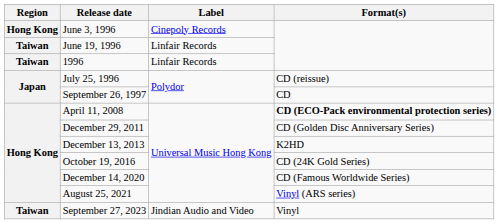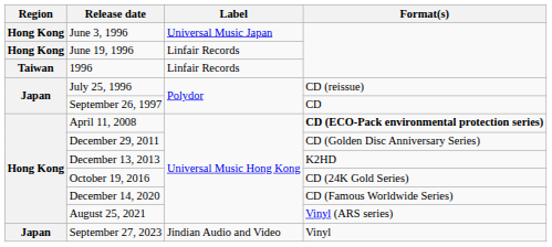 <table class="wikitable plainrowheaders">
 <tr>
 <th>Region</th>
 <th>Release date</th>
 <th>Label</th>
 <th>Format(s)</th>
 </tr>
 <tr>
 <th scope="row">Hong Kong</th>
 <td>June 3, 1996</td>
-<td><a href='#'>Cinepoly Records</a></td>
+<td><a href='#'>Universal Music Japan</a></td>
 <td rowspan="3"></td>
 </tr>
 <tr>
-<th scope="row">Taiwan</th>
+<th scope="row">Hong Kong</th>
 <td>June 19, 1996</td>
 <td>Linfair Records</td>
 </tr>
 <tr>
 <th scope="row">Taiwan</th>
 <td>1996</td>
 <td>Linfair Records</td>
 </tr>
 <tr>
 <th scope="row" rowspan="2">Japan</th>
 <td>July 25, 1996</td>
 <td rowspan="2"><a href='#'>Polydor</a></td>
 <td>CD (reissue)</td>
 </tr>
 <tr>
 <td>September 26, 1997</td>
 <td>CD</td>
 </tr>
 <tr>
 <th scope="row" rowspan="6">Hong Kong</th>
 <td>April 11, 2008</td>
 <td rowspan="6"><a href='#'>Universal Music Hong Kong</a></td>
 <td><strong>CD (ECO-Pack environmental protection series)</strong></td>
 </tr>
 <tr>
 <td>December 29, 2011</td>
 <td>CD (Golden Disc Anniversary Series)</td>
 </tr>
 <tr>
 <td>December 13, 2013</td>
 <td>K2HD</td>
 </tr>
 <tr>
 <td>October 19, 2016</td>
 <td>CD (24K Gold Series)</td>
 </tr>
 <tr>
 <td>December 14, 2020</td>
 <td>CD (Famous Worldwide Series)</td>
 </tr>
 <tr>
 <td>August 25, 2021</td>
 <td><a href='#'>Vinyl</a> (ARS series)</td>
 </tr>
 <tr>
-<th scope="row">Taiwan</th>
+<th scope="row">Japan</th>
 <td>September 27, 2023</td>
 <td>Jindian Audio and Video</td>
 <td>Vinyl</td>
 </tr>
 </table>
